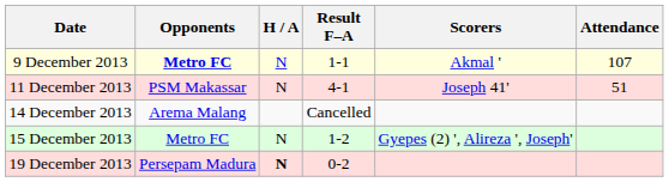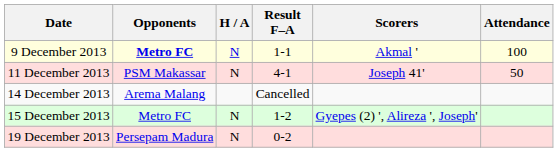 <table class="wikitable" style="text-align:center">
 <tr>
 <th>Date</th>
 <th>Opponents</th>
 <th>H / A</th>
 <th>Result<br>F–A</th>
 <th>Scorers</th>
 <th>Attendance</th>
 </tr>
 <tr bgcolor="#FFFFDD">
 <td>9 December 2013</td>
 <td><strong><a href='#'>Metro FC</a></strong></td>
 <td><a href='#'>N</a></td>
 <td>1-1</td>
 <td><a href='#'>Akmal</a> '</td>
-<td>107</td>
+<td>100</td>
 </tr>
 <tr bgcolor="#ffdddd">
 <td>11 December 2013</td>
 <td><a href='#'>PSM Makassar</a></td>
 <td>N</td>
 <td>4-1</td>
 <td><a href='#'>Joseph</a> 41'</td>
-<td>51</td>
+<td>50</td>
 </tr>
 <tr bgcolor=>
 <td>14 December 2013</td>
 <td><a href='#'>Arema Malang</a></td>
 <td></td>
 <td>Cancelled</td>
 <td></td>
 <td></td>
 </tr>
 <tr bgcolor="#ddffdd">
 <td>15 December 2013</td>
 <td><a href='#'>Metro FC</a></td>
 <td>N</td>
 <td>1-2</td>
 <td><a href='#'>Gyepes</a> (2) ', <a href='#'>Alireza</a> ', <a href='#'>Joseph</a>'</td>
 <td></td>
 </tr>
 <tr bgcolor="#ffdddd">
 <td>19 December 2013</td>
 <td><a href='#'>Persepam Madura</a></td>
-<td><strong>N</strong></td>
+<td>N</td>
 <td>0-2</td>
 <td></td>
 <td></td>
 </tr>
 </table>
